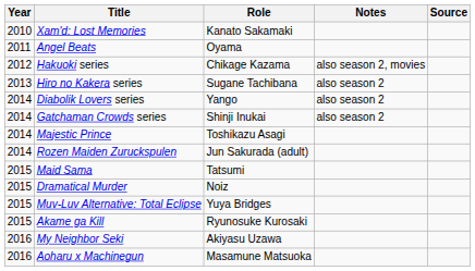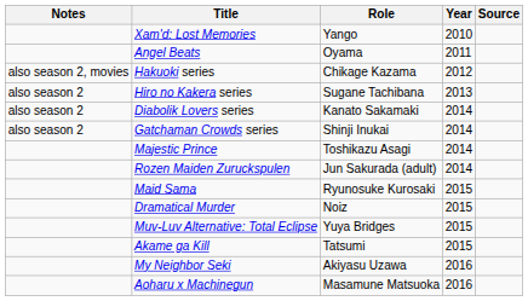 <table class="wikitable sortable plainrowheaders">
 <tr>
-<th>Year</th>
+<th class="unsortable">Notes</th>
 <th>Title</th>
 <th>Role</th>
-<th class="unsortable">Notes</th>
+<th>Year</th>
 <th class="unsortable">Source</th>
 </tr>
 <tr>
+<td></td>
+<td><em><a href='#'>Xam'd: Lost Memories</a></em></td>
+<td>Yango</td>
 <td>2010</td>
-<td><em><a href='#'>Xam'd: Lost Memories</a></em></td>
-<td>Kanato Sakamaki</td>
-<td></td>
 <td></td>
 </tr>
 <tr>
-<td>2011</td>
+<td></td>
 <td><em><a href='#'>Angel Beats</a></em></td>
 <td>Oyama</td>
-<td></td>
+<td>2011</td>
 <td></td>
 </tr>
 <tr>
-<td>2012</td>
+<td>also season 2, movies</td>
 <td><em><a href='#'>Hakuoki</a></em> series</td>
 <td>Chikage Kazama</td>
-<td>also season 2, movies</td>
+<td>2012</td>
 <td></td>
 </tr>
 <tr>
-<td>2013</td>
+<td>also season 2</td>
 <td><em><a href='#'>Hiro no Kakera</a></em> series</td>
 <td>Sugane Tachibana</td>
-<td>also season 2</td>
+<td>2013</td>
 <td></td>
 </tr>
 <tr>
+<td>also season 2</td>
+<td><em><a href='#'>Diabolik Lovers</a></em> series</td>
+<td>Kanato Sakamaki</td>
 <td>2014</td>
-<td><em><a href='#'>Diabolik Lovers</a></em> series</td>
-<td>Yango</td>
-<td>also season 2</td>
 <td></td>
 </tr>
 <tr>
-<td>2014</td>
+<td>also season 2</td>
 <td><em><a href='#'>Gatchaman Crowds</a></em> series</td>
 <td>Shinji Inukai</td>
-<td>also season 2</td>
+<td>2014</td>
 <td></td>
 </tr>
 <tr>
-<td>2014</td>
+<td></td>
 <td><em><a href='#'>Majestic Prince</a></em></td>
 <td>Toshikazu Asagi</td>
-<td></td>
+<td>2014</td>
 <td></td>
 </tr>
 <tr>
-<td>2014</td>
+<td></td>
 <td><em><a href='#'>Rozen Maiden Zuruckspulen</a></em></td>
 <td>Jun Sakurada (adult)</td>
-<td></td>
+<td>2014</td>
 <td></td>
 </tr>
 <tr>
+<td></td>
+<td><em><a href='#'>Maid Sama</a></em></td>
+<td>Ryunosuke Kurosaki</td>
 <td>2015</td>
-<td><em><a href='#'>Maid Sama</a></em></td>
-<td>Tatsumi</td>
-<td></td>
 <td></td>
 </tr>
 <tr>
-<td>2015</td>
+<td></td>
 <td><em><a href='#'>Dramatical Murder</a></em></td>
 <td>Noiz</td>
-<td></td>
+<td>2015</td>
 <td></td>
 </tr>
 <tr>
-<td>2015</td>
+<td></td>
 <td><em><a href='#'>Muv-Luv Alternative: Total Eclipse</a></em></td>
 <td>Yuya Bridges</td>
-<td></td>
+<td>2015</td>
 <td></td>
 </tr>
 <tr>
+<td></td>
+<td><em><a href='#'>Akame ga Kill</a></em></td>
+<td>Tatsumi</td>
 <td>2015</td>
-<td><em><a href='#'>Akame ga Kill</a></em></td>
-<td>Ryunosuke Kurosaki</td>
-<td></td>
 <td></td>
 </tr>
 <tr>
-<td>2016</td>
+<td></td>
 <td><em><a href='#'>My Neighbor Seki</a></em></td>
 <td>Akiyasu Uzawa</td>
-<td></td>
+<td>2016</td>
 <td></td>
 </tr>
 <tr>
-<td>2016</td>
+<td></td>
 <td><em><a href='#'>Aoharu x Machinegun</a></em></td>
 <td>Masamune Matsuoka</td>
-<td></td>
+<td>2016</td>
 <td></td>
 </tr>
 </table>
